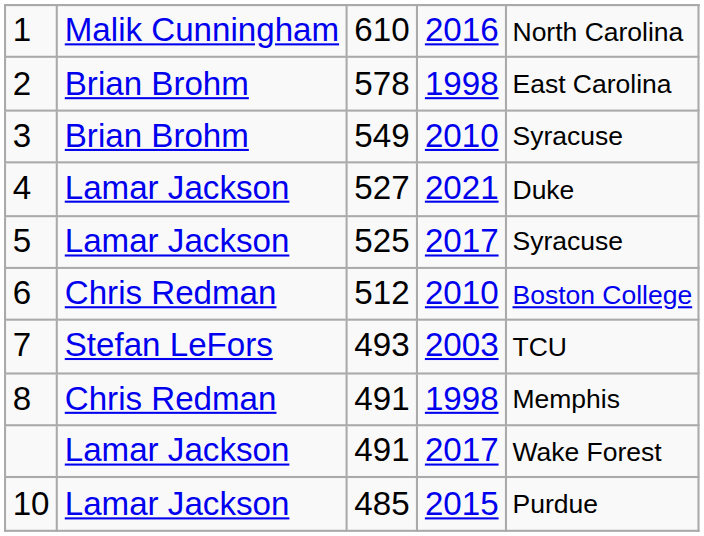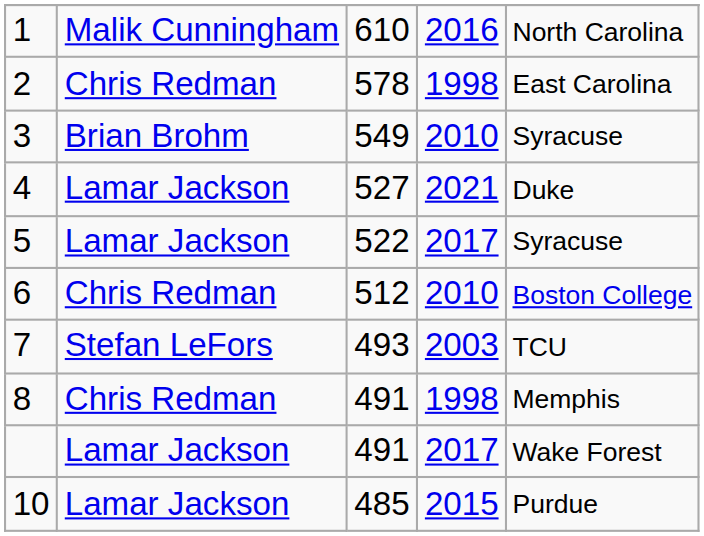 <table class="wikitable">
 <tr>
 </tr>
 <tr>
 <td>1</td>
 <td><a href='#'>Malik Cunningham</a></td>
 <td><abbr>610</abbr></td>
 <td><a href='#'>2016</a></td>
 <td style="font-size:80%;">North Carolina</td>
 </tr>
 <tr>
 <td>2</td>
-<td><a href='#'>Brian Brohm</a></td>
+<td><a href='#'>Chris Redman</a></td>
 <td><abbr>578</abbr></td>
 <td><a href='#'>1998</a></td>
 <td style="font-size:80%;">East Carolina</td>
 </tr>
 <tr>
 <td>3</td>
 <td><a href='#'>Brian Brohm</a></td>
 <td><abbr>549</abbr></td>
 <td><a href='#'>2010</a></td>
 <td style="font-size:80%;">Syracuse</td>
 </tr>
 <tr>
 <td>4</td>
 <td><a href='#'>Lamar Jackson</a></td>
 <td><abbr>527</abbr></td>
 <td><a href='#'>2021</a></td>
 <td style="font-size:80%;">Duke</td>
 </tr>
 <tr>
 <td>5</td>
 <td><a href='#'>Lamar Jackson</a></td>
-<td><abbr>525</abbr></td>
+<td><abbr>522</abbr></td>
 <td><a href='#'>2017</a></td>
 <td style="font-size:80%;">Syracuse</td>
 </tr>
 <tr>
 <td>6</td>
 <td><a href='#'>Chris Redman</a></td>
 <td><abbr>512</abbr></td>
 <td><a href='#'>2010</a></td>
 <td style="font-size:80%;"><a href='#'>Boston College</a></td>
 </tr>
 <tr>
 <td>7</td>
 <td><a href='#'>Stefan LeFors</a></td>
 <td><abbr>493</abbr></td>
 <td><a href='#'>2003</a></td>
 <td style="font-size:80%;">TCU</td>
 </tr>
 <tr>
 <td>8</td>
 <td><a href='#'>Chris Redman</a></td>
 <td><abbr>491</abbr></td>
 <td><a href='#'>1998</a></td>
 <td style="font-size:80%;">Memphis</td>
 </tr>
 <tr>
 <td></td>
 <td><a href='#'>Lamar Jackson</a></td>
 <td><abbr>491</abbr></td>
 <td><a href='#'>2017</a></td>
 <td style="font-size:80%;">Wake Forest</td>
 </tr>
 <tr>
 <td>10</td>
 <td><a href='#'>Lamar Jackson</a></td>
 <td><abbr>485</abbr></td>
 <td><a href='#'>2015</a></td>
 <td style="font-size:80%;">Purdue</td>
 </tr>
 </table>
